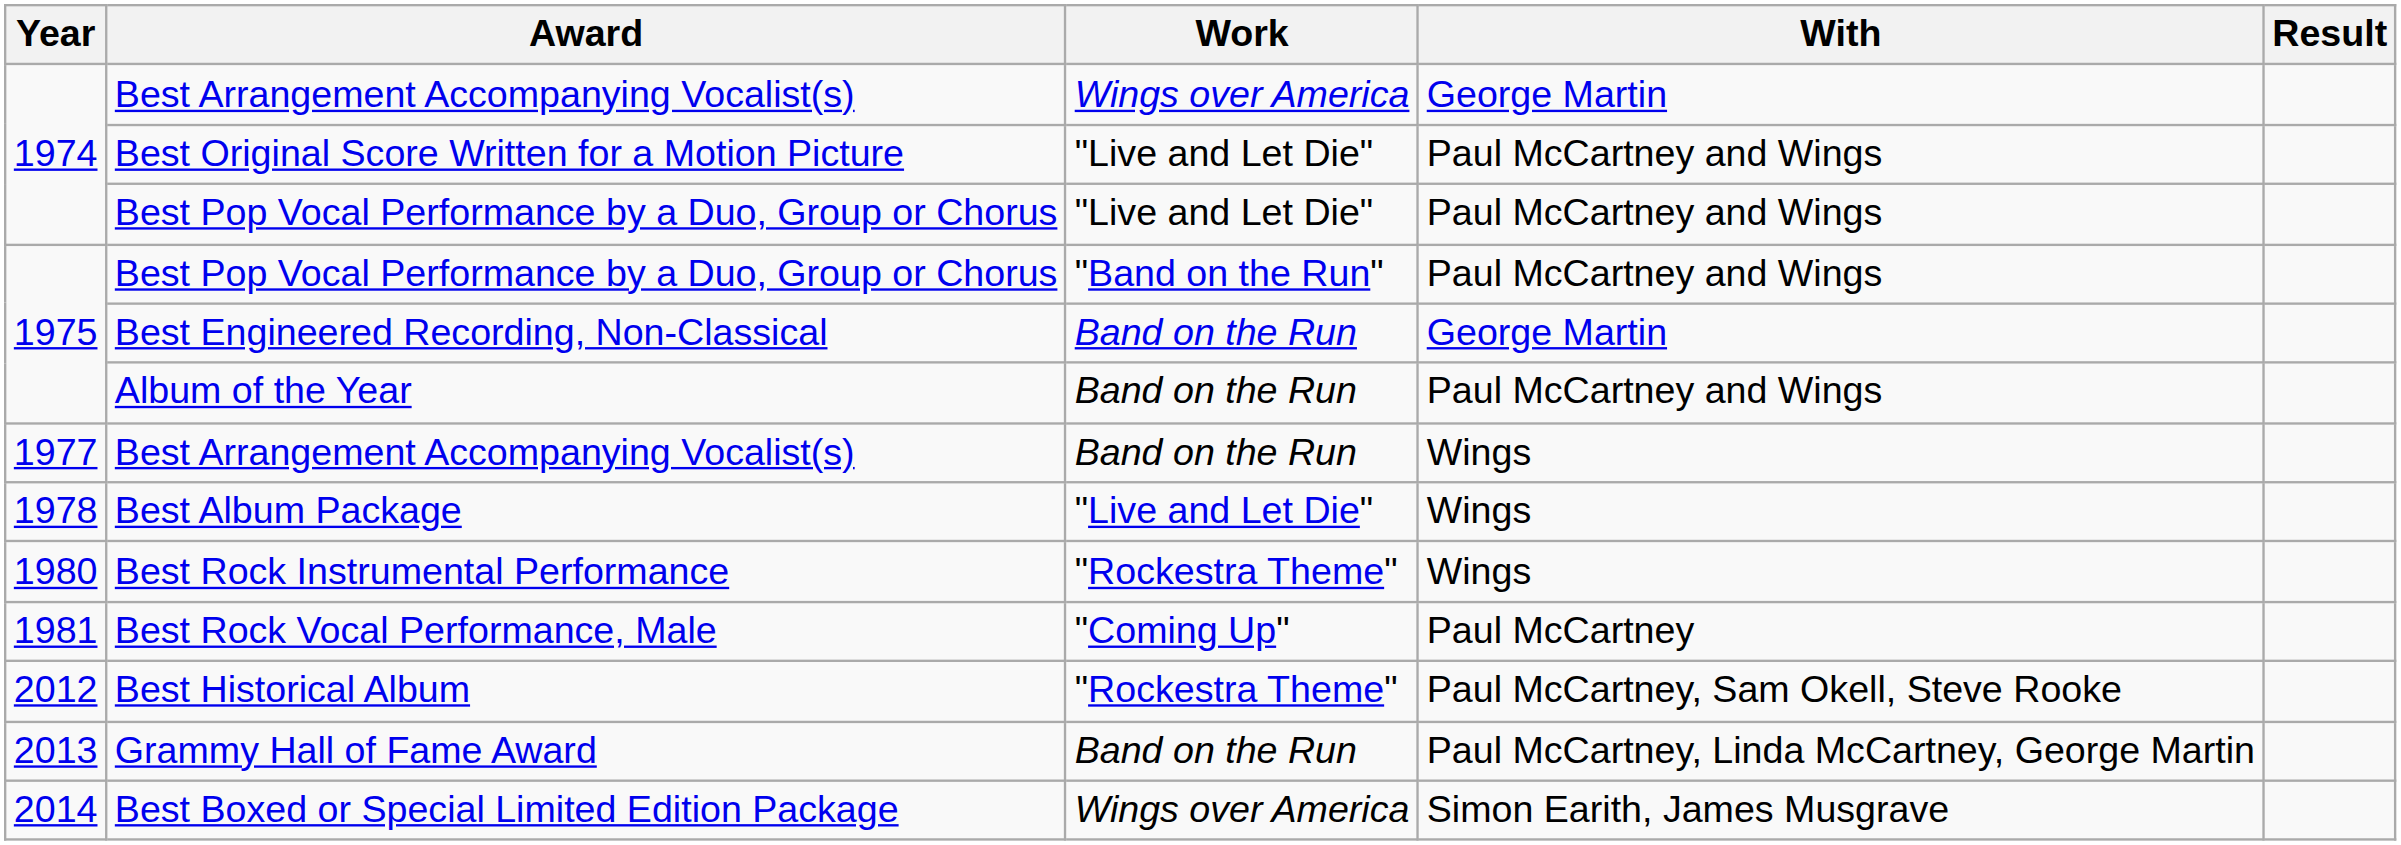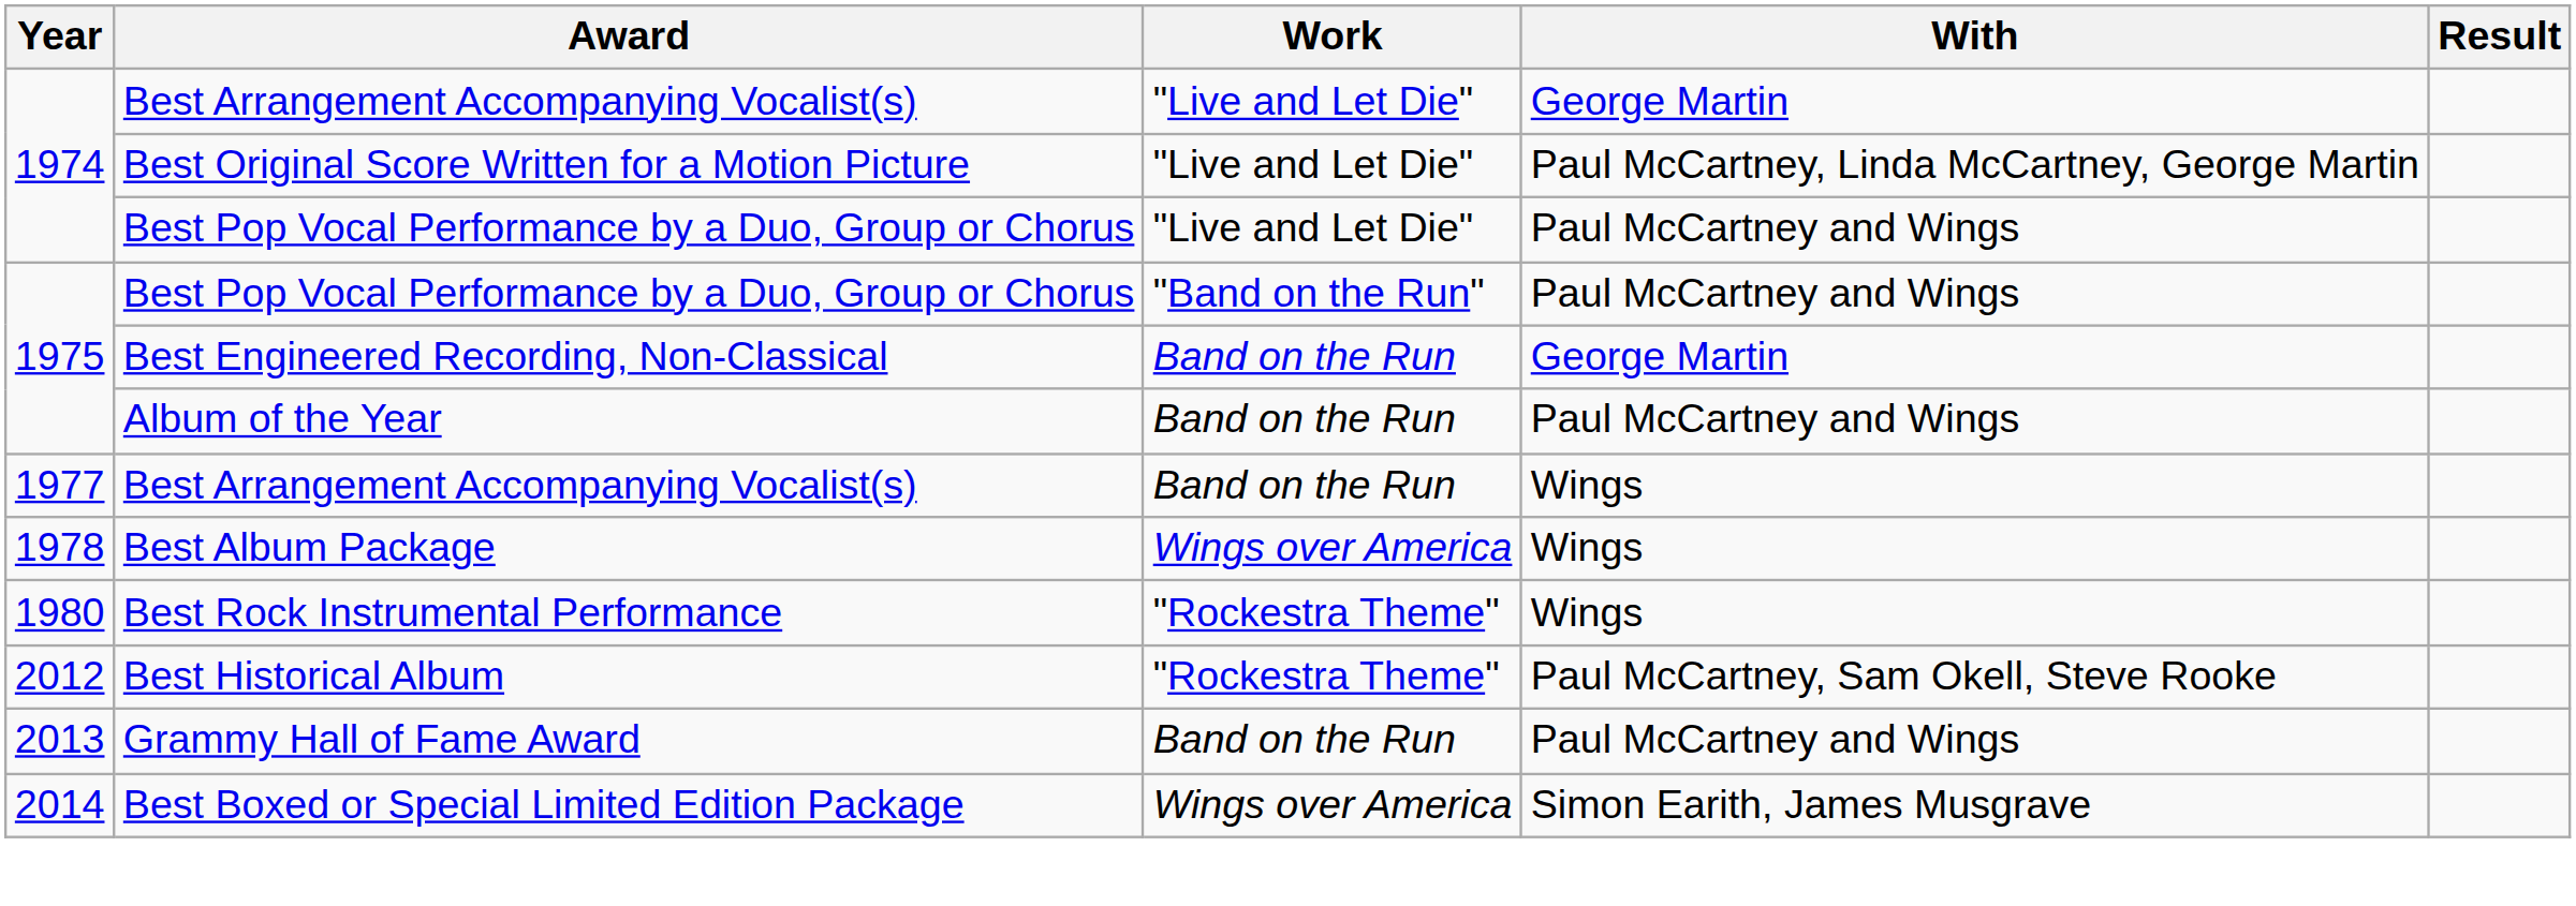 <table class="wikitable">
 <tr>
 <th>Year</th>
 <th>Award</th>
 <th>Work</th>
 <th>With</th>
 <th>Result</th>
 </tr>
 <tr>
 <td rowspan=3><a href='#'>1974</a></td>
 <td><a href='#'>Best Arrangement Accompanying Vocalist(s)</a></td>
-<td><em><a href='#'>Wings over America</a></em></td>
+<td>"<a href='#'>Live and Let Die</a>"</td>
 <td><a href='#'>George Martin</a></td>
 <td></td>
 </tr>
 <tr>
 <td><a href='#'>Best Original Score Written for a Motion Picture</a></td>
 <td>"Live and Let Die"</td>
-<td>Paul McCartney and Wings</td>
+<td>Paul McCartney, Linda McCartney, George Martin</td>
 <td></td>
 </tr>
 <tr>
 <td><a href='#'>Best Pop Vocal Performance by a Duo, Group or Chorus</a></td>
 <td>"Live and Let Die"</td>
 <td>Paul McCartney and Wings</td>
 <td></td>
 </tr>
 <tr>
 <td rowspan=3><a href='#'>1975</a></td>
 <td><a href='#'>Best Pop Vocal Performance by a Duo, Group or Chorus</a></td>
 <td>"<a href='#'>Band on the Run</a>"</td>
 <td>Paul McCartney and Wings</td>
 <td></td>
 </tr>
 <tr>
 <td><a href='#'>Best Engineered Recording, Non-Classical</a></td>
 <td><em><a href='#'>Band on the Run</a></em></td>
 <td><a href='#'>George Martin</a></td>
 <td></td>
 </tr>
 <tr>
 <td><a href='#'>Album of the Year</a></td>
 <td><em>Band on the Run</em></td>
 <td>Paul McCartney and Wings</td>
 <td></td>
 </tr>
 <tr>
 <td><a href='#'>1977</a></td>
 <td><a href='#'>Best Arrangement Accompanying Vocalist(s)</a></td>
 <td><em>Band on the Run</em></td>
 <td>Wings</td>
 <td></td>
 </tr>
 <tr>
 <td><a href='#'>1978</a></td>
 <td><a href='#'>Best Album Package</a></td>
-<td>"<a href='#'>Live and Let Die</a>"</td>
+<td><em><a href='#'>Wings over America</a></em></td>
 <td>Wings</td>
 <td></td>
 </tr>
 <tr>
 <td><a href='#'>1980</a></td>
 <td><a href='#'>Best Rock Instrumental Performance</a></td>
 <td>"<a href='#'>Rockestra Theme</a>"</td>
 <td>Wings</td>
-<td></td>
-</tr>
-<tr>
-<td><a href='#'>1981</a></td>
-<td><a href='#'>Best Rock Vocal Performance, Male</a></td>
-<td>"<a href='#'>Coming Up</a>"</td>
-<td>Paul McCartney</td>
 <td></td>
 </tr>
 <tr>
 <td><a href='#'>2012</a></td>
 <td><a href='#'>Best Historical Album</a></td>
 <td>"<a href='#'>Rockestra Theme</a>"</td>
 <td>Paul McCartney, Sam Okell, Steve Rooke</td>
 <td></td>
 </tr>
 <tr>
 <td><a href='#'>2013</a></td>
 <td><a href='#'>Grammy Hall of Fame Award</a></td>
 <td><em>Band on the Run</em></td>
-<td>Paul McCartney, Linda McCartney, George Martin</td>
+<td>Paul McCartney and Wings</td>
 <td></td>
 </tr>
 <tr>
 <td><a href='#'>2014</a></td>
 <td><a href='#'>Best Boxed or Special Limited Edition Package</a></td>
 <td><em>Wings over America</em></td>
 <td>Simon Earith, James Musgrave</td>
 <td></td>
 </tr>
 </table>
